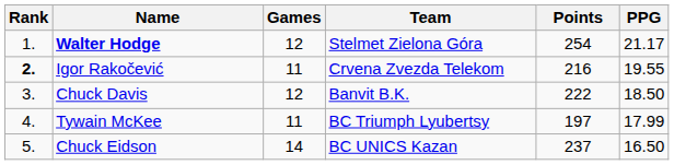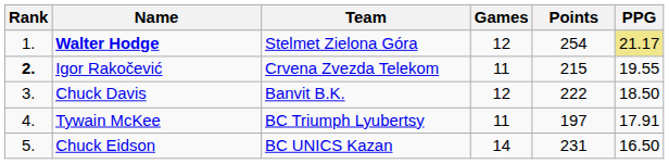 <table class="wikitable" style="text-align: center;">
 <tr>
 <th>Rank</th>
 <th width=200>Name</th>
+<th width=200>Team</th>
 <th>Games</th>
-<th width=200>Team</th>
 <th width=75>Points</th>
 <th width=40>PPG</th>
 </tr>
 <tr>
 <td>1.</td>
 <td align="left"> <strong><a href='#'>Walter Hodge</a></strong></td>
+<td align="left"> <a href='#'>Stelmet Zielona Góra</a></td>
 <td>12</td>
-<td align="left"> <a href='#'>Stelmet Zielona Góra</a></td>
 <td>254</td>
-<td>21.17</td>
+<td style="background: khaki;">21.17</td>
 </tr>
 <tr>
 <td><strong>2.</strong></td>
 <td align="left"> <a href='#'>Igor Rakočević</a></td>
+<td align="left"> <a href='#'>Crvena Zvezda Telekom</a></td>
 <td>11</td>
-<td align="left"> <a href='#'>Crvena Zvezda Telekom</a></td>
-<td>216</td>
+<td>215</td>
 <td>19.55</td>
 </tr>
 <tr>
 <td>3.</td>
 <td align="left"> <a href='#'>Chuck Davis</a></td>
+<td align="left"> <a href='#'>Banvit B.K.</a></td>
 <td>12</td>
-<td align="left"> <a href='#'>Banvit B.K.</a></td>
 <td>222</td>
 <td>18.50</td>
 </tr>
 <tr>
 <td>4.</td>
 <td align="left"> <a href='#'>Tywain McKee</a></td>
+<td align="left"> <a href='#'>BC Triumph Lyubertsy</a></td>
 <td>11</td>
-<td align="left"> <a href='#'>BC Triumph Lyubertsy</a></td>
 <td>197</td>
-<td>17.99</td>
+<td>17.91</td>
 </tr>
 <tr>
 <td>5.</td>
 <td align="left"> <a href='#'>Chuck Eidson</a></td>
+<td align="left"> <a href='#'>BC UNICS Kazan</a></td>
 <td>14</td>
-<td align="left"> <a href='#'>BC UNICS Kazan</a></td>
-<td>237</td>
+<td>231</td>
 <td>16.50</td>
 </tr>
 </table>
